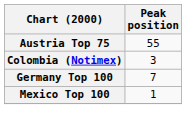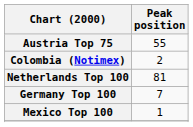 <table class="wikitable plainrowheaders sortable">
 <tr>
 <th>Chart (2000)</th>
 <th>Peak<br>position</th>
 </tr>
 <tr>
 <th scope="row">Austria Top 75</th>
 <td style="text-align:center;">55</td>
 </tr>
 <tr>
 <th scope="row">Colombia (<a href='#'>Notimex</a>)</th>
-<td style="text-align:center;">3</td>
+<td style="text-align:center;">2</td>
+</tr>
+<tr>
+<th scope="row">Netherlands Top 100</th>
+<td style="text-align:center;">81</td>
 </tr>
 <tr>
 <th scope="row">Germany Top 100</th>
 <td style="text-align:center;">7</td>
 </tr>
 <tr>
 <th scope="row">Mexico Top 100</th>
 <td style="text-align:center;">1</td>
 </tr>
 <tr>
 </tr>
 <tr>
 </tr>
 <tr>
 </tr>
 <tr>
 </tr>
 </table>
